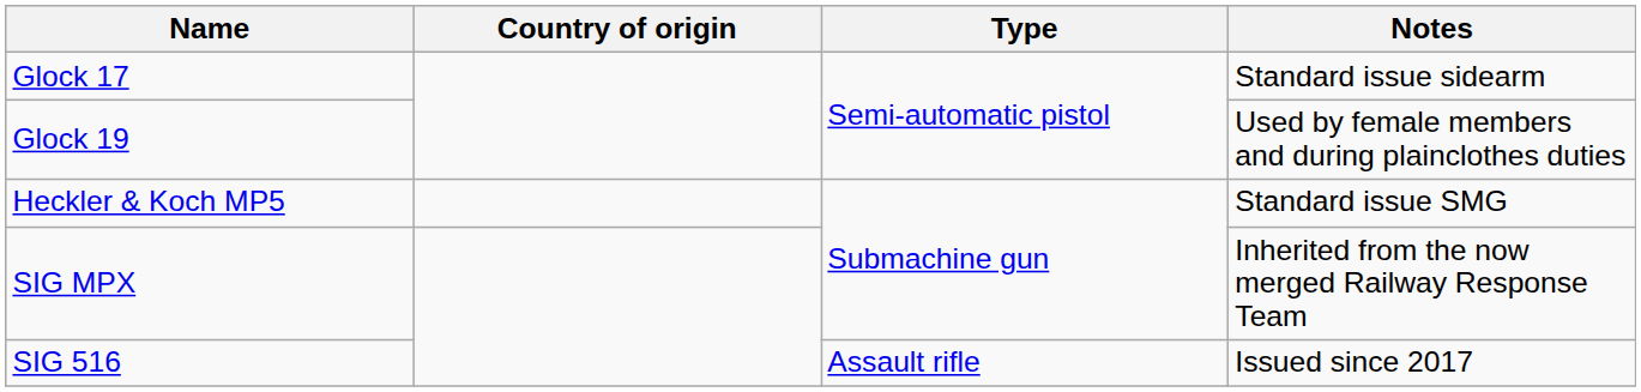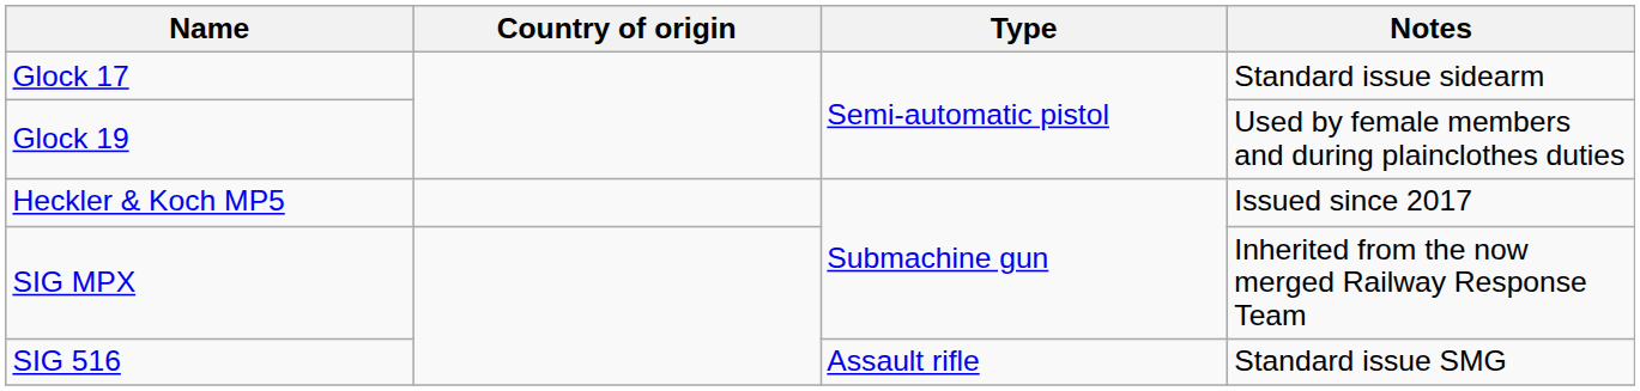 <table class="wikitable" border="0" width="100%">
 <tr>
 <th width="25%">Name</th>
 <th width="25%">Country of origin</th>
 <th width="25%">Type</th>
 <th>Notes</th>
 </tr>
 <tr>
 <td><a href='#'>Glock 17</a></td>
 <td rowspan="2"></td>
 <td rowspan="2"><a href='#'>Semi-automatic pistol</a></td>
 <td>Standard issue sidearm</td>
 </tr>
 <tr>
 <td><a href='#'>Glock 19</a></td>
 <td>Used by female members and during plainclothes duties</td>
 </tr>
 <tr>
 <td><a href='#'>Heckler & Koch MP5</a></td>
 <td></td>
 <td rowspan="2"><a href='#'>Submachine gun</a></td>
-<td>Standard issue SMG</td>
+<td>Issued since 2017</td>
 </tr>
 <tr>
 <td><a href='#'>SIG MPX</a></td>
 <td rowspan="2"></td>
 <td>Inherited from the now merged Railway Response Team</td>
 </tr>
 <tr>
 <td><a href='#'>SIG 516</a></td>
 <td><a href='#'>Assault rifle</a></td>
-<td>Issued since 2017</td>
+<td>Standard issue SMG</td>
 </tr>
 </table>
